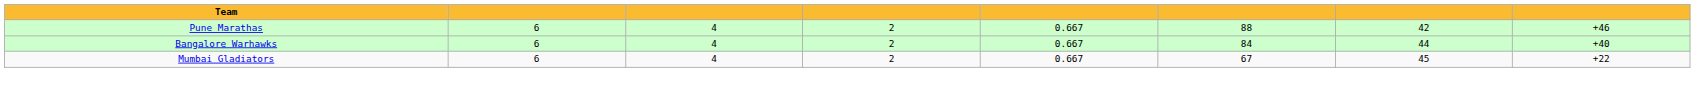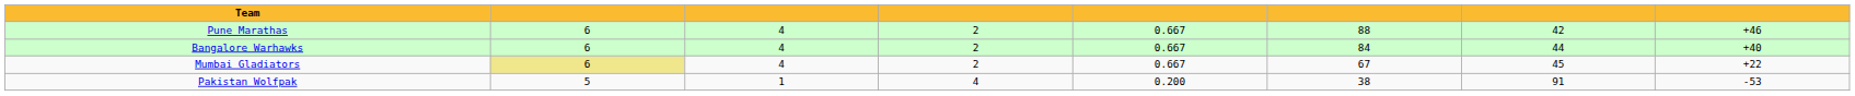 <table class="wikitable" style="width:100%; font-size:85%; text-align:center">
 <tr>
 <th style="background:#FABB30; width:25%;color:black;">Team</th>
 <th style="background:#FABB30; width:10%;color:black;"></th>
 <th style="background:#FABB30; width:10%;color:black;"></th>
 <th style="background:#FABB30; width:10%;color:black;"></th>
 <th style="background:#FABB30; width:10%;color:black;"></th>
 <th style="background:#FABB30; width:10%;color:black;"></th>
 <th style="background:#FABB30; width:10%;color:black;"></th>
 <th style="background:#FABB30; width:10%;color:black;"></th>
 </tr>
 <tr style="background-color:#ccffcc">
 <td><a href='#'>Pune Marathas</a></td>
 <td>6</td>
 <td>4</td>
 <td>2</td>
 <td>0.667</td>
 <td>88</td>
 <td>42</td>
 <td>+46</td>
 </tr>
 <tr style="background-color:#ccffcc">
 <td><a href='#'>Bangalore Warhawks</a></td>
 <td>6</td>
 <td>4</td>
 <td>2</td>
 <td>0.667</td>
 <td>84</td>
 <td>44</td>
 <td>+40</td>
 </tr>
 <tr>
 <td><a href='#'>Mumbai Gladiators</a></td>
-<td>6</td>
+<td style="background: khaki;">6</td>
 <td>4</td>
 <td>2</td>
 <td>0.667</td>
 <td>67</td>
 <td>45</td>
 <td>+22</td>
 </tr>
+<tr>
+<td><a href='#'>Pakistan Wolfpak</a></td>
+<td>5</td>
+<td>1</td>
+<td>4</td>
+<td>0.200</td>
+<td>38</td>
+<td>91</td>
+<td>-53</td>
+</tr>
 </table>
